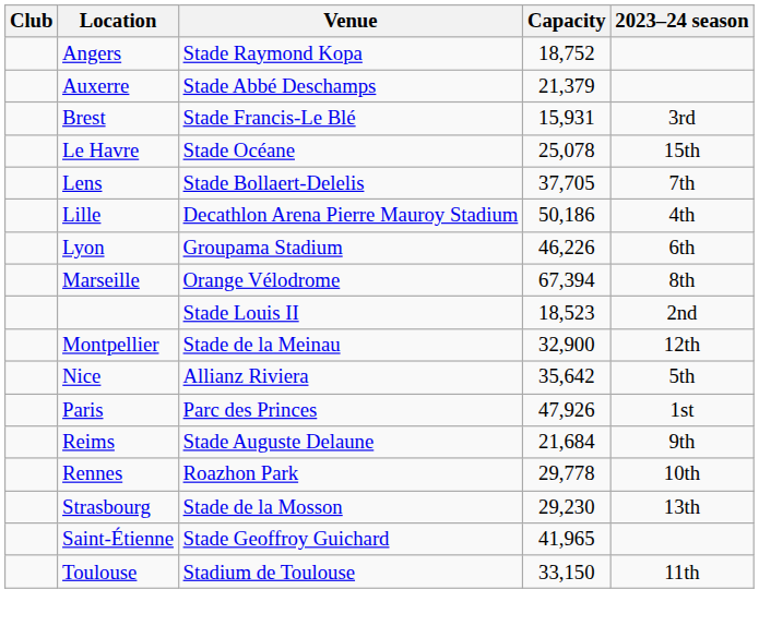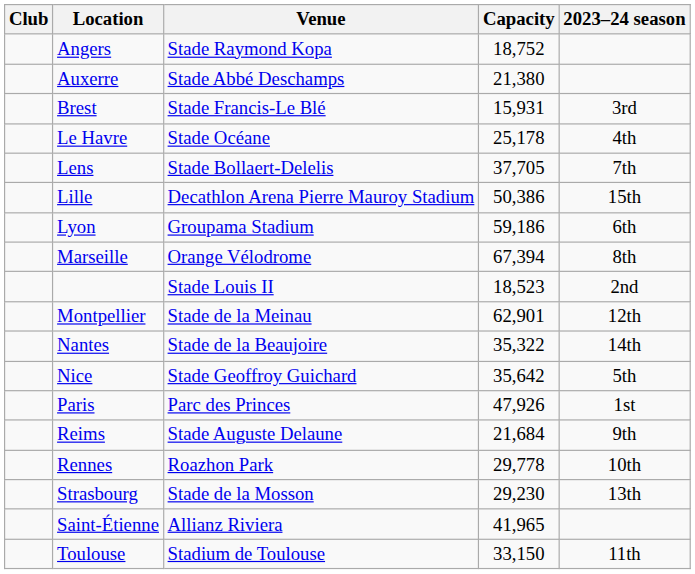 <table class="wikitable sortable">
 <tr>
 <th>Club</th>
 <th>Location</th>
 <th>Venue</th>
 <th>Capacity</th>
 <th>2023–24 season</th>
 </tr>
 <tr>
 <td></td>
 <td><a href='#'>Angers</a></td>
 <td><a href='#'>Stade Raymond Kopa</a></td>
 <td align="center">18,752</td>
 <td align="center"></td>
 </tr>
 <tr>
 <td></td>
 <td><a href='#'>Auxerre</a></td>
 <td><a href='#'>Stade Abbé Deschamps</a></td>
-<td style="text-align:center;">21,379</td>
+<td style="text-align:center;">21,380</td>
 <td align="center"></td>
 </tr>
 <tr>
 <td></td>
 <td><a href='#'>Brest</a></td>
 <td><a href='#'>Stade Francis-Le Blé</a></td>
 <td align="center">15,931</td>
 <td align="center">3rd</td>
 </tr>
 <tr>
 <td></td>
 <td><a href='#'>Le Havre</a></td>
 <td><a href='#'>Stade Océane</a></td>
-<td align="center">25,078</td>
-<td align="center">15th</td>
+<td align="center">25,178</td>
+<td align="center">4th</td>
 </tr>
 <tr>
 <td></td>
 <td><a href='#'>Lens</a></td>
 <td><a href='#'>Stade Bollaert-Delelis</a></td>
 <td align="center">37,705</td>
 <td align="center">7th</td>
 </tr>
 <tr>
 <td></td>
 <td><a href='#'>Lille</a></td>
 <td><a href='#'>Decathlon Arena Pierre Mauroy Stadium</a></td>
-<td align="center">50,186</td>
-<td align="center">4th</td>
+<td align="center">50,386</td>
+<td align="center">15th</td>
 </tr>
 <tr>
 <td></td>
 <td><a href='#'>Lyon</a></td>
 <td><a href='#'>Groupama Stadium</a></td>
-<td align="center">46,226</td>
+<td align="center">59,186</td>
 <td align="center">6th</td>
 </tr>
 <tr>
 <td></td>
 <td><a href='#'>Marseille</a></td>
 <td><a href='#'>Orange Vélodrome</a></td>
 <td align="center">67,394</td>
 <td align="center">8th</td>
 </tr>
 <tr>
 <td></td>
 <td></td>
 <td><a href='#'>Stade Louis II</a></td>
 <td align="center">18,523</td>
 <td align="center">2nd</td>
 </tr>
 <tr>
 <td></td>
 <td><a href='#'>Montpellier</a></td>
 <td><a href='#'>Stade de la Meinau</a></td>
-<td align="center">32,900</td>
+<td align="center">62,901</td>
 <td align="center">12th</td>
 </tr>
 <tr>
 <td></td>
+<td><a href='#'>Nantes</a></td>
+<td><a href='#'>Stade de la Beaujoire</a></td>
+<td align="center">35,322</td>
+<td align="center">14th</td>
+</tr>
+<tr>
+<td></td>
 <td><a href='#'>Nice</a></td>
-<td><a href='#'>Allianz Riviera</a></td>
+<td><a href='#'>Stade Geoffroy Guichard</a></td>
 <td align="center">35,642</td>
 <td align="center">5th</td>
 </tr>
 <tr>
 <td></td>
 <td><a href='#'>Paris</a></td>
 <td><a href='#'>Parc des Princes</a></td>
 <td align="center">47,926</td>
 <td align="center">1st</td>
 </tr>
 <tr>
 <td></td>
 <td><a href='#'>Reims</a></td>
 <td><a href='#'>Stade Auguste Delaune</a></td>
 <td align="center">21,684</td>
 <td align="center">9th</td>
 </tr>
 <tr>
 <td></td>
 <td><a href='#'>Rennes</a></td>
 <td><a href='#'>Roazhon Park</a></td>
 <td align="center">29,778</td>
 <td align="center">10th</td>
 </tr>
 <tr>
 <td></td>
 <td><a href='#'>Strasbourg</a></td>
 <td><a href='#'>Stade de la Mosson</a></td>
 <td align="center">29,230</td>
 <td align="center">13th</td>
 </tr>
 <tr>
 <td></td>
 <td><a href='#'>Saint-Étienne</a></td>
-<td><a href='#'>Stade Geoffroy Guichard</a></td>
+<td><a href='#'>Allianz Riviera</a></td>
 <td align="center">41,965</td>
 <td align="center"></td>
 </tr>
 <tr>
 <td></td>
 <td><a href='#'>Toulouse</a></td>
 <td><a href='#'>Stadium de Toulouse</a></td>
 <td align="center">33,150</td>
 <td align="center">11th</td>
 </tr>
 </table>
